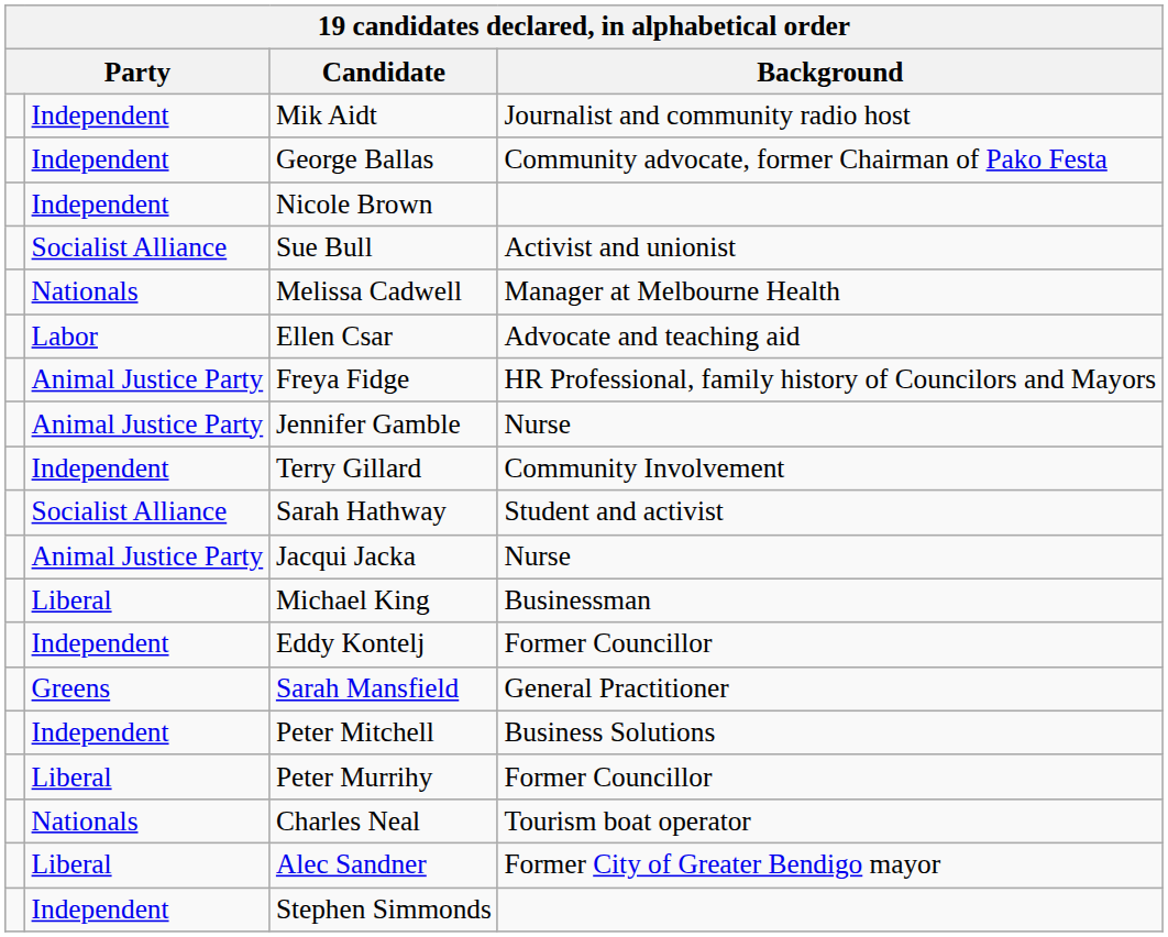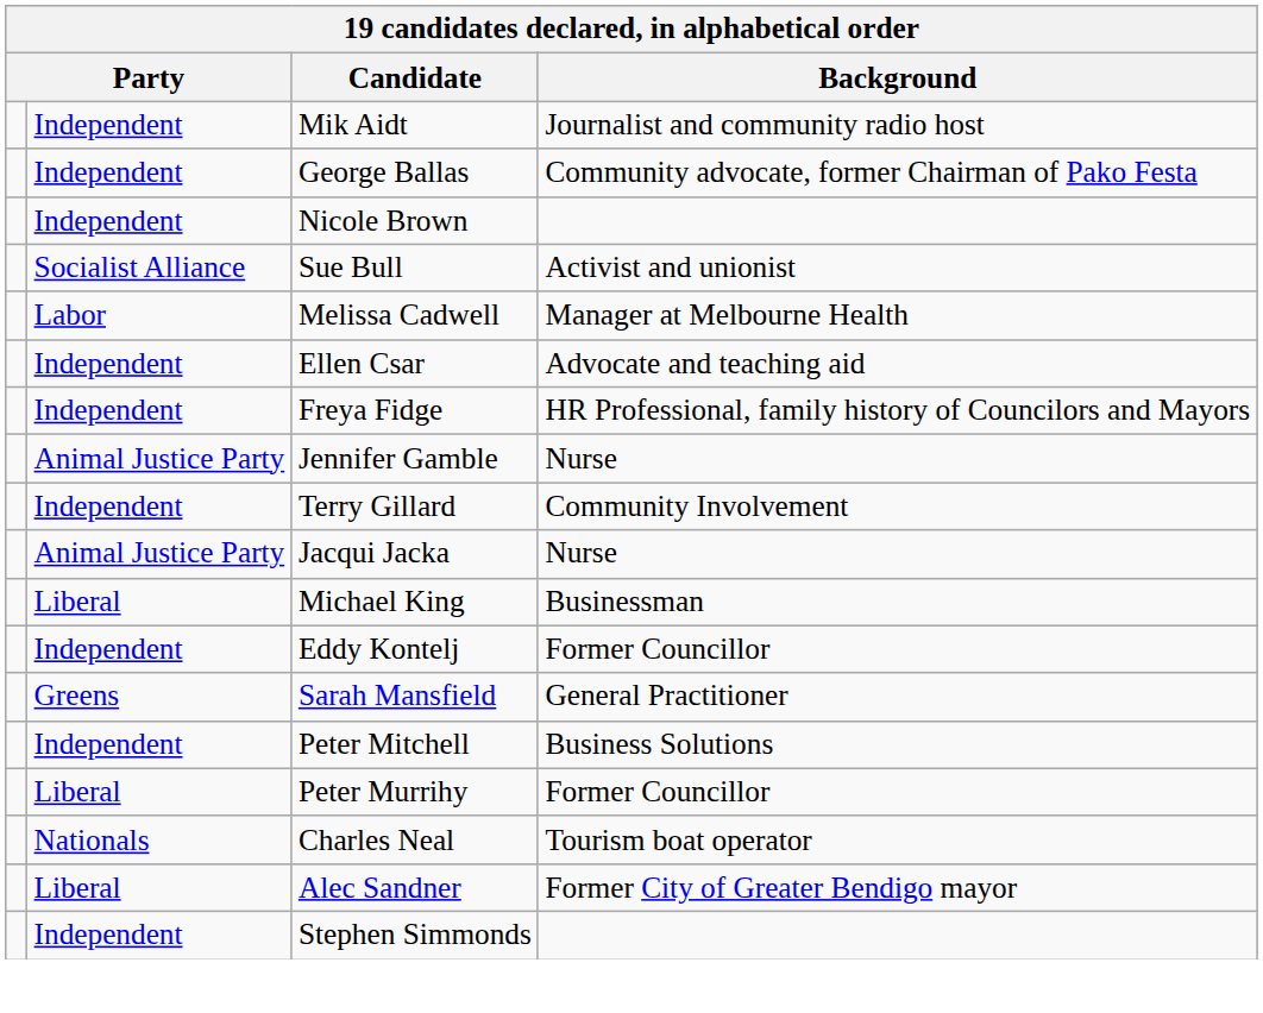 <table class="wikitable">
 <tr>
 <th colspan=4>19 candidates declared, in alphabetical order</th>
 </tr>
 <tr>
 <th colspan=2><strong>Party</strong></th>
 <th><strong>Candidate</strong></th>
 <th><strong>Background</strong></th>
 </tr>
 <tr>
 <td> </td>
 <td><a href='#'>Independent</a></td>
 <td>Mik Aidt</td>
 <td>Journalist and community radio host</td>
 </tr>
 <tr>
 <td> </td>
 <td><a href='#'>Independent</a></td>
 <td>George Ballas</td>
 <td>Community advocate, former Chairman of <a href='#'>Pako Festa</a></td>
 </tr>
 <tr>
 <td> </td>
 <td><a href='#'>Independent</a></td>
 <td>Nicole Brown</td>
 <td></td>
 </tr>
 <tr>
 <td> </td>
 <td><a href='#'>Socialist Alliance</a></td>
 <td>Sue Bull</td>
 <td>Activist and unionist</td>
 </tr>
 <tr>
 <td> </td>
-<td><a href='#'>Nationals</a></td>
+<td><a href='#'>Labor</a></td>
 <td>Melissa Cadwell</td>
 <td>Manager at Melbourne Health</td>
 </tr>
 <tr>
 <td> </td>
-<td><a href='#'>Labor</a></td>
+<td><a href='#'>Independent</a></td>
 <td>Ellen Csar</td>
 <td>Advocate and teaching aid</td>
 </tr>
 <tr>
 <td> </td>
-<td><a href='#'>Animal Justice Party</a></td>
+<td><a href='#'>Independent</a></td>
 <td>Freya Fidge</td>
 <td>HR Professional, family history of Councilors and Mayors</td>
 </tr>
 <tr>
 <td> </td>
 <td><a href='#'>Animal Justice Party</a></td>
 <td>Jennifer Gamble</td>
 <td>Nurse</td>
 </tr>
 <tr>
 <td> </td>
 <td><a href='#'>Independent</a></td>
 <td>Terry Gillard</td>
 <td>Community Involvement</td>
-</tr>
-<tr>
-<td> </td>
-<td><a href='#'>Socialist Alliance</a></td>
-<td>Sarah Hathway</td>
-<td>Student and activist</td>
 </tr>
 <tr>
 <td> </td>
 <td><a href='#'>Animal Justice Party</a></td>
 <td>Jacqui Jacka</td>
 <td>Nurse</td>
 </tr>
 <tr>
 <td> </td>
 <td><a href='#'>Liberal</a></td>
 <td>Michael King</td>
 <td>Businessman</td>
 </tr>
 <tr>
 <td> </td>
 <td><a href='#'>Independent</a></td>
 <td>Eddy Kontelj</td>
 <td>Former Councillor</td>
 </tr>
 <tr>
 <td> </td>
 <td><a href='#'>Greens</a></td>
 <td><a href='#'>Sarah Mansfield</a></td>
 <td>General Practitioner</td>
 </tr>
 <tr>
 <td> </td>
 <td><a href='#'>Independent</a></td>
 <td>Peter Mitchell</td>
 <td>Business Solutions</td>
 </tr>
 <tr>
 <td> </td>
 <td><a href='#'>Liberal</a></td>
 <td>Peter Murrihy</td>
 <td>Former Councillor</td>
 </tr>
 <tr>
 <td> </td>
 <td><a href='#'>Nationals</a></td>
 <td>Charles Neal</td>
 <td>Tourism boat operator</td>
 </tr>
 <tr>
 <td> </td>
 <td><a href='#'>Liberal</a></td>
 <td><a href='#'>Alec Sandner</a></td>
 <td>Former <a href='#'>City of Greater Bendigo</a> mayor</td>
 </tr>
 <tr>
 <td> </td>
 <td><a href='#'>Independent</a></td>
 <td>Stephen Simmonds</td>
 <td></td>
 </tr>
 </table>
